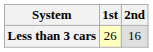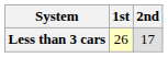 <table class="wikitable" style="font-size:85%; text-align:center;">
 <tr>
 <th>System</th>
 <th>1st</th>
 <th>2nd</th>
 </tr>
 <tr>
 <th>Less than 3 cars</th>
 <td style="background:#ffffbf;">26</td>
-<td style="background:#dfdfdf;">16</td>
+<td style="background:#dfdfdf;">17</td>
 </tr>
 </table>
